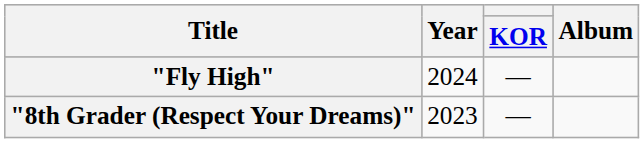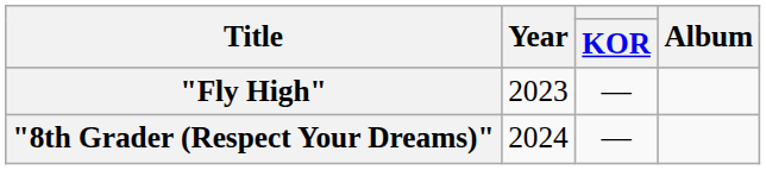 <table class="wikitable plainrowheaders sortable" style=text-align:center">
 <tr>
 <th scope="col" rowspan="2">Title</th>
 <th scope="col" rowspan="2">Year</th>
 <th scope="col"></th>
 <th scope="col" rowspan="2">Album</th>
 </tr>
 <tr>
 <th scope="col" class="unsortable"><a href='#'>KOR</a></th>
 </tr>
 <tr>
 <th scope="row">"Fly High"</th>
-<td>2024</td>
+<td>2023</td>
 <td style="text-align:center">—</td>
 <td></td>
 </tr>
 <tr>
 <th scope="row">"8th Grader (Respect Your Dreams)"<br></th>
-<td>2023</td>
+<td>2024</td>
 <td style="text-align:center">—</td>
 <td></td>
 </tr>
 </table>
